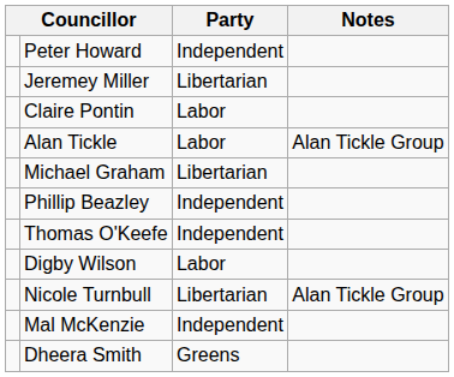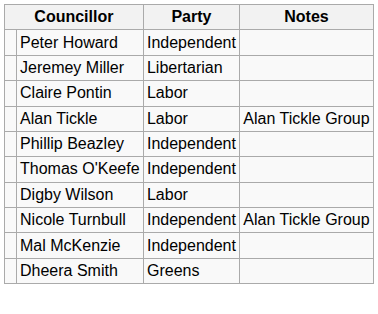 <table class="wikitable">
 <tr>
 <th colspan="2">Councillor</th>
 <th>Party</th>
 <th>Notes</th>
 </tr>
 <tr>
 <td> </td>
 <td>Peter Howard</td>
 <td>Independent</td>
 <td></td>
 </tr>
 <tr>
 <td> </td>
 <td>Jeremey Miller</td>
 <td>Libertarian</td>
 <td></td>
 </tr>
 <tr>
 <td> </td>
 <td>Claire Pontin</td>
 <td>Labor</td>
 <td></td>
 </tr>
 <tr>
 <td> </td>
 <td>Alan Tickle</td>
 <td>Labor</td>
 <td>Alan Tickle Group</td>
 </tr>
 <tr>
 <td> </td>
-<td>Michael Graham</td>
-<td>Libertarian</td>
-<td></td>
-</tr>
-<tr>
-<td> </td>
 <td>Phillip Beazley</td>
 <td>Independent</td>
 <td></td>
 </tr>
 <tr>
 <td> </td>
 <td>Thomas O'Keefe</td>
 <td>Independent</td>
 <td></td>
 </tr>
 <tr>
 <td> </td>
 <td>Digby Wilson</td>
 <td>Labor</td>
 <td></td>
 </tr>
 <tr>
 <td> </td>
 <td>Nicole Turnbull</td>
-<td>Libertarian</td>
+<td>Independent</td>
 <td>Alan Tickle Group</td>
 </tr>
 <tr>
 <td> </td>
 <td>Mal McKenzie</td>
 <td>Independent</td>
 <td></td>
 </tr>
 <tr>
 <td> </td>
 <td>Dheera Smith</td>
 <td>Greens</td>
 <td></td>
 </tr>
 </table>
